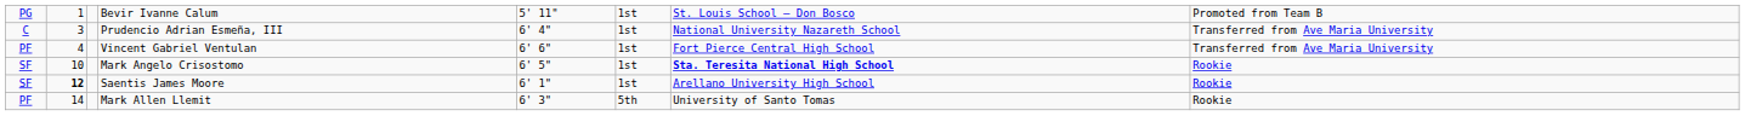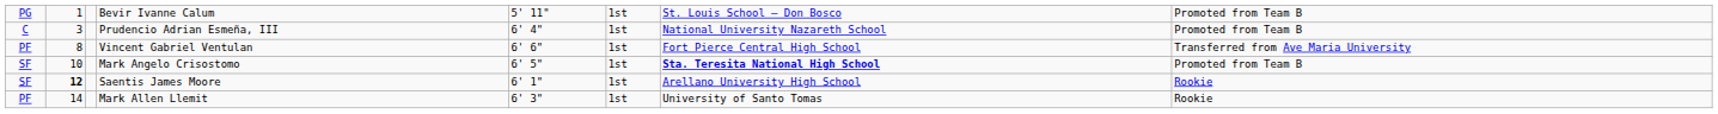 <table class=wikitable width=100% style=font-size:95%>
 <tr>
 <td align=center><a href='#'>PG</a></td>
 <td align=right>1</td>
 <td></td>
 <td>Bevir Ivanne Calum</td>
 <td>5' 11"</td>
 <td>1st</td>
 <td><a href='#'>St. Louis School – Don Bosco</a></td>
 <td>Promoted from Team B</td>
 </tr>
 <tr>
 <td align=center><a href='#'>C</a></td>
 <td align=right>3</td>
 <td></td>
 <td>Prudencio Adrian Esmeña, III</td>
 <td>6' 4"</td>
 <td>1st</td>
 <td><a href='#'>National University Nazareth School</a></td>
-<td>Transferred from <a href='#'>Ave Maria University</a></td>
+<td>Promoted from Team B</td>
 </tr>
 <tr>
 <td align=center><a href='#'>PF</a></td>
-<td align=right>4</td>
+<td align=right>8</td>
 <td></td>
 <td>Vincent Gabriel Ventulan</td>
 <td>6' 6"</td>
 <td>1st</td>
 <td><a href='#'>Fort Pierce Central High School</a></td>
 <td>Transferred from <a href='#'>Ave Maria University</a></td>
 </tr>
 <tr>
 <td align=center><a href='#'>SF</a></td>
 <td align=right>10</td>
 <td></td>
 <td>Mark Angelo Crisostomo</td>
 <td>6' 5"</td>
 <td>1st</td>
 <td><strong><a href='#'>Sta. Teresita National High School</a></strong></td>
-<td><a href='#'>Rookie</a></td>
+<td>Promoted from Team B</td>
 </tr>
 <tr>
 <td align=center><a href='#'>SF</a></td>
 <td align=right><strong>12</strong></td>
 <td></td>
 <td>Saentis James Moore</td>
 <td>6' 1"</td>
 <td>1st</td>
 <td><a href='#'>Arellano University High School</a></td>
 <td><a href='#'>Rookie</a></td>
 </tr>
 <tr>
 <td align=center><a href='#'>PF</a></td>
 <td align=right>14</td>
 <td></td>
 <td>Mark Allen Llemit</td>
 <td>6' 3"</td>
-<td>5th</td>
+<td>1st</td>
 <td>University of Santo Tomas</td>
 <td>Rookie</td>
 </tr>
 </table>
